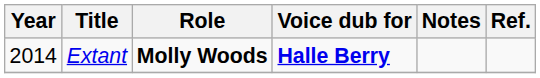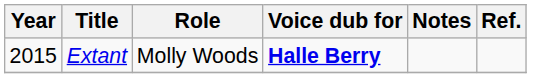 <table class="wikitable">
 <tr>
 <th>Year</th>
 <th>Title</th>
 <th>Role</th>
 <th>Voice dub for</th>
 <th>Notes</th>
 <th>Ref.</th>
 </tr>
 <tr>
-<td>2014</td>
+<td>2015</td>
 <td><em><a href='#'>Extant</a></em></td>
-<td><strong>Molly Woods</strong></td>
+<td>Molly Woods</td>
 <td><strong><a href='#'>Halle Berry</a></strong></td>
 <td></td>
 <td></td>
 </tr>
 <tr>
 </tr>
 </table>
